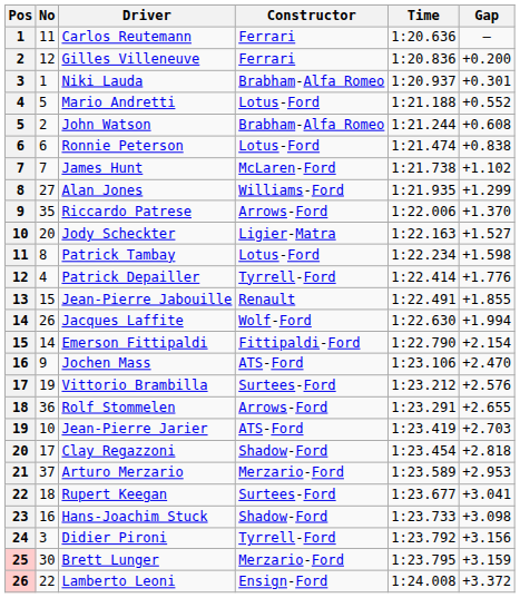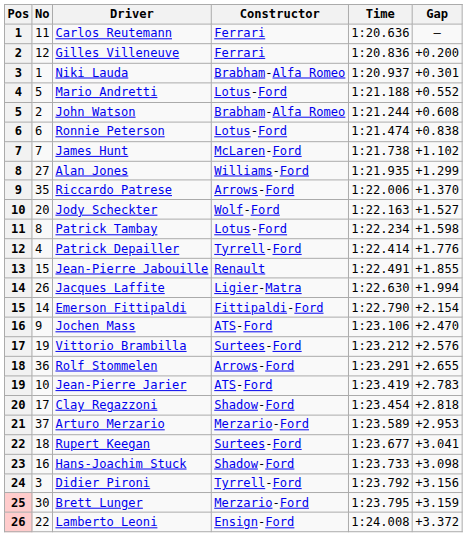 <table class="wikitable sortable" style="font-size: 95%;">
 <tr>
 <th>Pos</th>
 <th>No</th>
 <th>Driver</th>
 <th>Constructor</th>
 <th>Time</th>
 <th>Gap</th>
 </tr>
 <tr>
 <th>1</th>
 <td>11</td>
 <td> <a href='#'>Carlos Reutemann</a></td>
 <td><a href='#'>Ferrari</a></td>
 <td>1:20.636</td>
 <td align="center">—</td>
 </tr>
 <tr>
 <th>2</th>
 <td>12</td>
 <td> <a href='#'>Gilles Villeneuve</a></td>
 <td><a href='#'>Ferrari</a></td>
 <td>1:20.836</td>
 <td>+0.200</td>
 </tr>
 <tr>
 <th>3</th>
 <td>1</td>
 <td> <a href='#'>Niki Lauda</a></td>
 <td><a href='#'>Brabham</a>-<a href='#'>Alfa Romeo</a></td>
 <td>1:20.937</td>
 <td>+0.301</td>
 </tr>
 <tr>
 <th>4</th>
 <td>5</td>
 <td> <a href='#'>Mario Andretti</a></td>
 <td><a href='#'>Lotus</a>-<a href='#'>Ford</a></td>
 <td>1:21.188</td>
 <td>+0.552</td>
 </tr>
 <tr>
 <th>5</th>
 <td>2</td>
 <td> <a href='#'>John Watson</a></td>
 <td><a href='#'>Brabham</a>-<a href='#'>Alfa Romeo</a></td>
 <td>1:21.244</td>
 <td>+0.608</td>
 </tr>
 <tr>
 <th>6</th>
 <td>6</td>
 <td> <a href='#'>Ronnie Peterson</a></td>
 <td><a href='#'>Lotus</a>-<a href='#'>Ford</a></td>
 <td>1:21.474</td>
 <td>+0.838</td>
 </tr>
 <tr>
 <th>7</th>
 <td>7</td>
 <td> <a href='#'>James Hunt</a></td>
 <td><a href='#'>McLaren</a>-<a href='#'>Ford</a></td>
 <td>1:21.738</td>
 <td>+1.102</td>
 </tr>
 <tr>
 <th>8</th>
 <td>27</td>
 <td> <a href='#'>Alan Jones</a></td>
 <td><a href='#'>Williams</a>-<a href='#'>Ford</a></td>
 <td>1:21.935</td>
 <td>+1.299</td>
 </tr>
 <tr>
 <th>9</th>
 <td>35</td>
 <td> <a href='#'>Riccardo Patrese</a></td>
 <td><a href='#'>Arrows</a>-<a href='#'>Ford</a></td>
 <td>1:22.006</td>
 <td>+1.370</td>
 </tr>
 <tr>
 <th>10</th>
 <td>20</td>
 <td> <a href='#'>Jody Scheckter</a></td>
-<td><a href='#'>Ligier</a>-<a href='#'>Matra</a></td>
+<td><a href='#'>Wolf</a>-<a href='#'>Ford</a></td>
 <td>1:22.163</td>
 <td>+1.527</td>
 </tr>
 <tr>
 <th>11</th>
 <td>8</td>
 <td> <a href='#'>Patrick Tambay</a></td>
 <td><a href='#'>Lotus</a>-<a href='#'>Ford</a></td>
 <td>1:22.234</td>
 <td>+1.598</td>
 </tr>
 <tr>
 <th>12</th>
 <td>4</td>
 <td> <a href='#'>Patrick Depailler</a></td>
 <td><a href='#'>Tyrrell</a>-<a href='#'>Ford</a></td>
 <td>1:22.414</td>
 <td>+1.776</td>
 </tr>
 <tr>
 <th>13</th>
 <td>15</td>
 <td> <a href='#'>Jean-Pierre Jabouille</a></td>
 <td><a href='#'>Renault</a></td>
 <td>1:22.491</td>
 <td>+1.855</td>
 </tr>
 <tr>
 <th>14</th>
 <td>26</td>
 <td> <a href='#'>Jacques Laffite</a></td>
-<td><a href='#'>Wolf</a>-<a href='#'>Ford</a></td>
+<td><a href='#'>Ligier</a>-<a href='#'>Matra</a></td>
 <td>1:22.630</td>
 <td>+1.994</td>
 </tr>
 <tr>
 <th>15</th>
 <td>14</td>
 <td> <a href='#'>Emerson Fittipaldi</a></td>
 <td><a href='#'>Fittipaldi</a>-<a href='#'>Ford</a></td>
 <td>1:22.790</td>
 <td>+2.154</td>
 </tr>
 <tr>
 <th>16</th>
 <td>9</td>
 <td> <a href='#'>Jochen Mass</a></td>
 <td><a href='#'>ATS</a>-<a href='#'>Ford</a></td>
 <td>1:23.106</td>
 <td>+2.470</td>
 </tr>
 <tr>
 <th>17</th>
 <td>19</td>
 <td> <a href='#'>Vittorio Brambilla</a></td>
 <td><a href='#'>Surtees</a>-<a href='#'>Ford</a></td>
 <td>1:23.212</td>
 <td>+2.576</td>
 </tr>
 <tr>
 <th>18</th>
 <td>36</td>
 <td> <a href='#'>Rolf Stommelen</a></td>
 <td><a href='#'>Arrows</a>-<a href='#'>Ford</a></td>
 <td>1:23.291</td>
 <td>+2.655</td>
 </tr>
 <tr>
 <th>19</th>
 <td>10</td>
 <td> <a href='#'>Jean-Pierre Jarier</a></td>
 <td><a href='#'>ATS</a>-<a href='#'>Ford</a></td>
 <td>1:23.419</td>
-<td>+2.703</td>
+<td>+2.783</td>
 </tr>
 <tr>
 <th>20</th>
 <td>17</td>
 <td> <a href='#'>Clay Regazzoni</a></td>
 <td><a href='#'>Shadow</a>-<a href='#'>Ford</a></td>
 <td>1:23.454</td>
 <td>+2.818</td>
 </tr>
 <tr>
 <th>21</th>
 <td>37</td>
 <td> <a href='#'>Arturo Merzario</a></td>
 <td><a href='#'>Merzario</a>-<a href='#'>Ford</a></td>
 <td>1:23.589</td>
 <td>+2.953</td>
 </tr>
 <tr>
 <th>22</th>
 <td>18</td>
 <td> <a href='#'>Rupert Keegan</a></td>
 <td><a href='#'>Surtees</a>-<a href='#'>Ford</a></td>
 <td>1:23.677</td>
 <td>+3.041</td>
 </tr>
 <tr>
 <th>23</th>
 <td>16</td>
 <td> <a href='#'>Hans-Joachim Stuck</a></td>
 <td><a href='#'>Shadow</a>-<a href='#'>Ford</a></td>
 <td>1:23.733</td>
 <td>+3.098</td>
 </tr>
 <tr>
 <th>24</th>
 <td>3</td>
 <td> <a href='#'>Didier Pironi</a></td>
 <td><a href='#'>Tyrrell</a>-<a href='#'>Ford</a></td>
 <td>1:23.792</td>
 <td>+3.156</td>
 </tr>
 <tr>
 <th style="background:#ffcccc;">25</th>
 <td>30</td>
 <td> <a href='#'>Brett Lunger</a></td>
 <td><a href='#'>Merzario</a>-<a href='#'>Ford</a></td>
 <td>1:23.795</td>
 <td>+3.159</td>
 </tr>
 <tr>
 <th style="background:#ffcccc;">26</th>
 <td>22</td>
 <td> <a href='#'>Lamberto Leoni</a></td>
 <td><a href='#'>Ensign</a>-<a href='#'>Ford</a></td>
 <td>1:24.008</td>
 <td>+3.372</td>
 </tr>
 </table>
